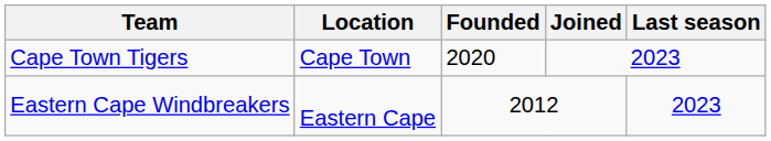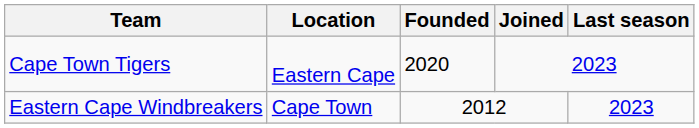 <table class="wikitable">
 <tr>
 <th>Team</th>
 <th>Location</th>
 <th>Founded</th>
 <th>Joined</th>
 <th>Last season</th>
 </tr>
 <tr>
 <td><a href='#'>Cape Town Tigers</a></td>
-<td><a href='#'>Cape Town</a></td>
+<td><br><a href='#'>Eastern Cape</a></td>
 <td>2020</td>
 <td align="center" colspan="2"><a href='#'>2023</a></td>
 </tr>
 <tr>
 <td><a href='#'>Eastern Cape Windbreakers</a></td>
-<td><br><a href='#'>Eastern Cape</a></td>
+<td><a href='#'>Cape Town</a></td>
 <td colspan="2" align="center">2012</td>
 <td align="center"><a href='#'>2023</a></td>
 </tr>
 </table>
